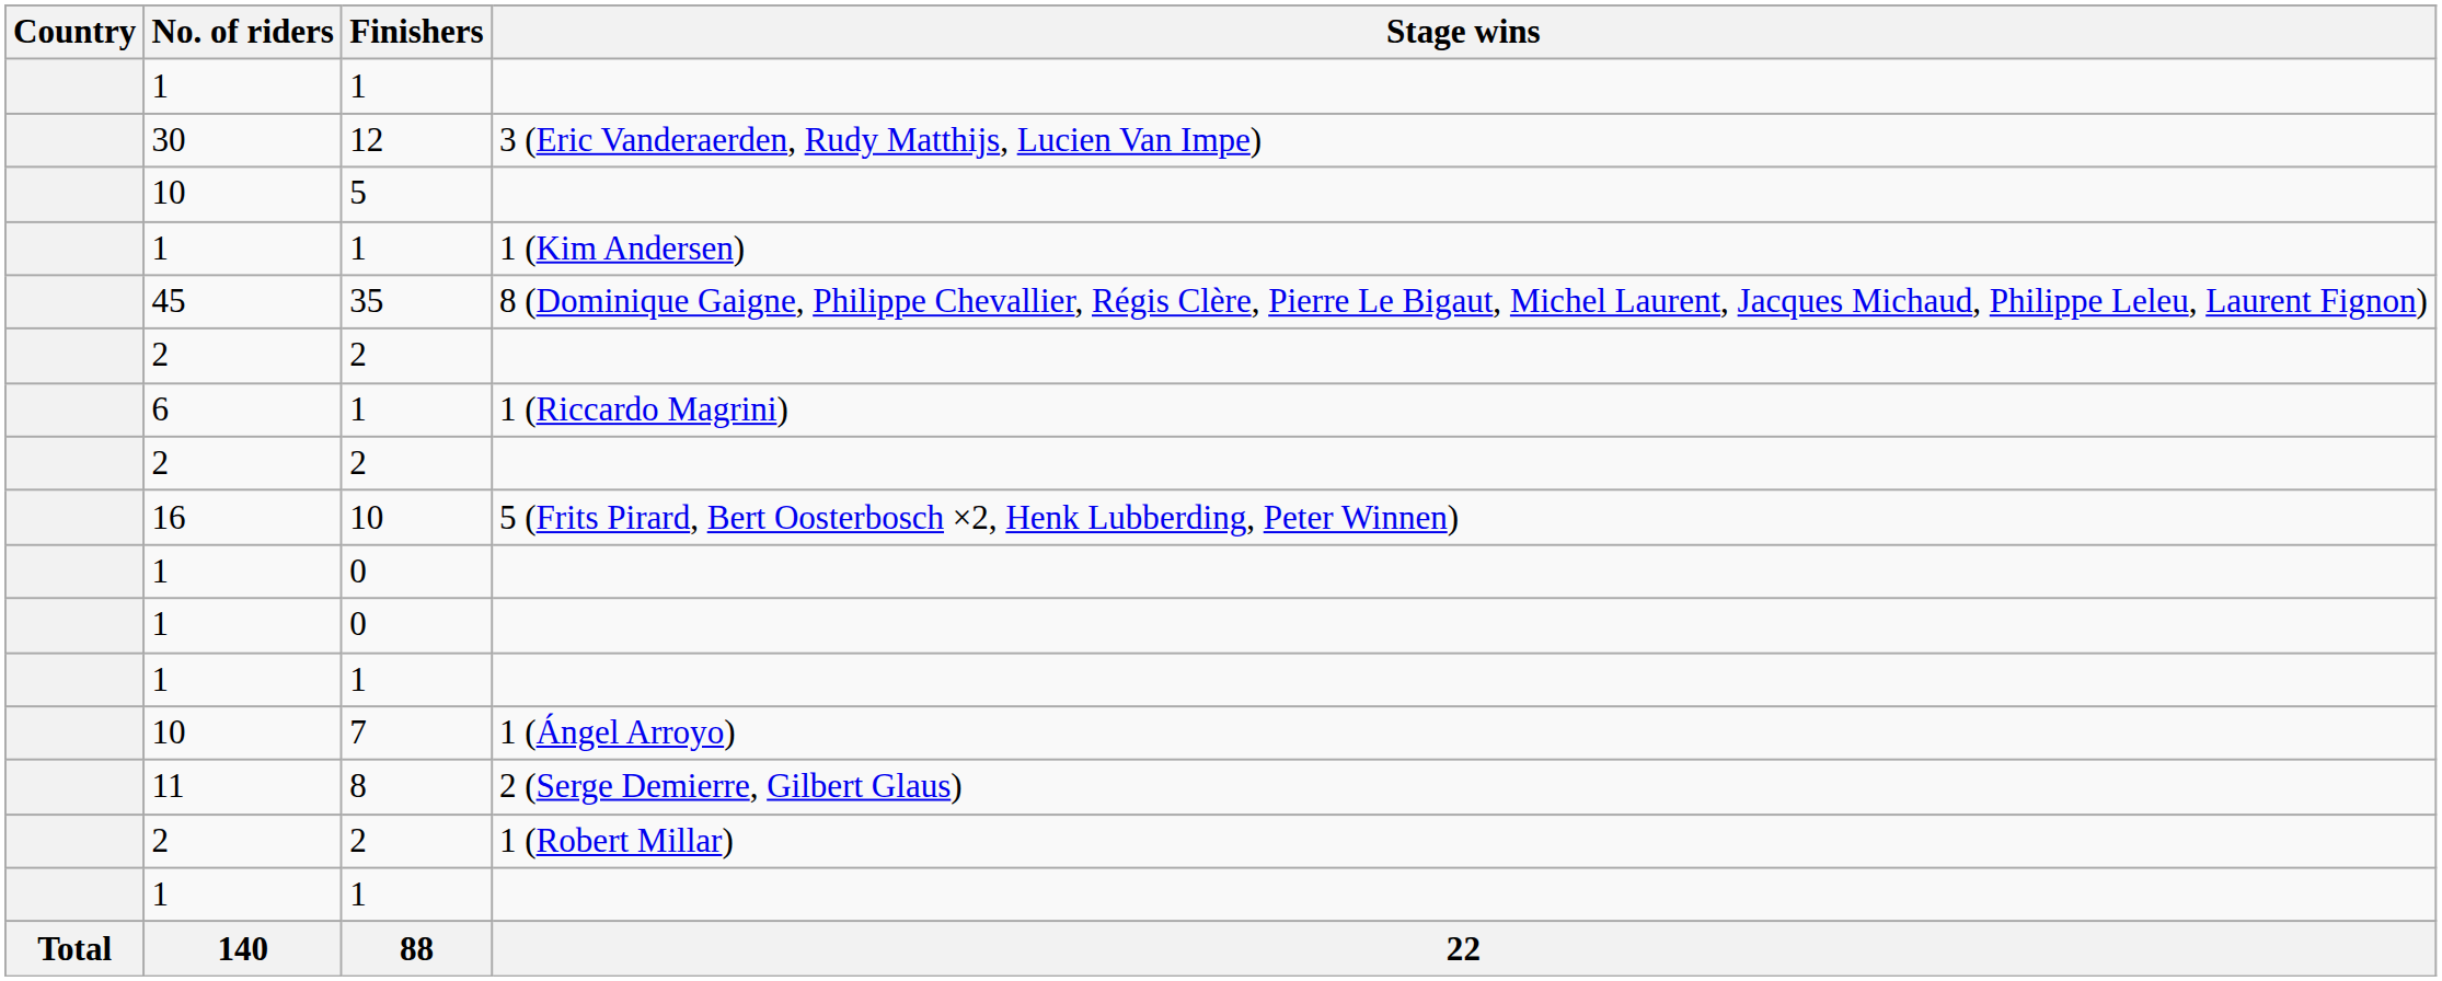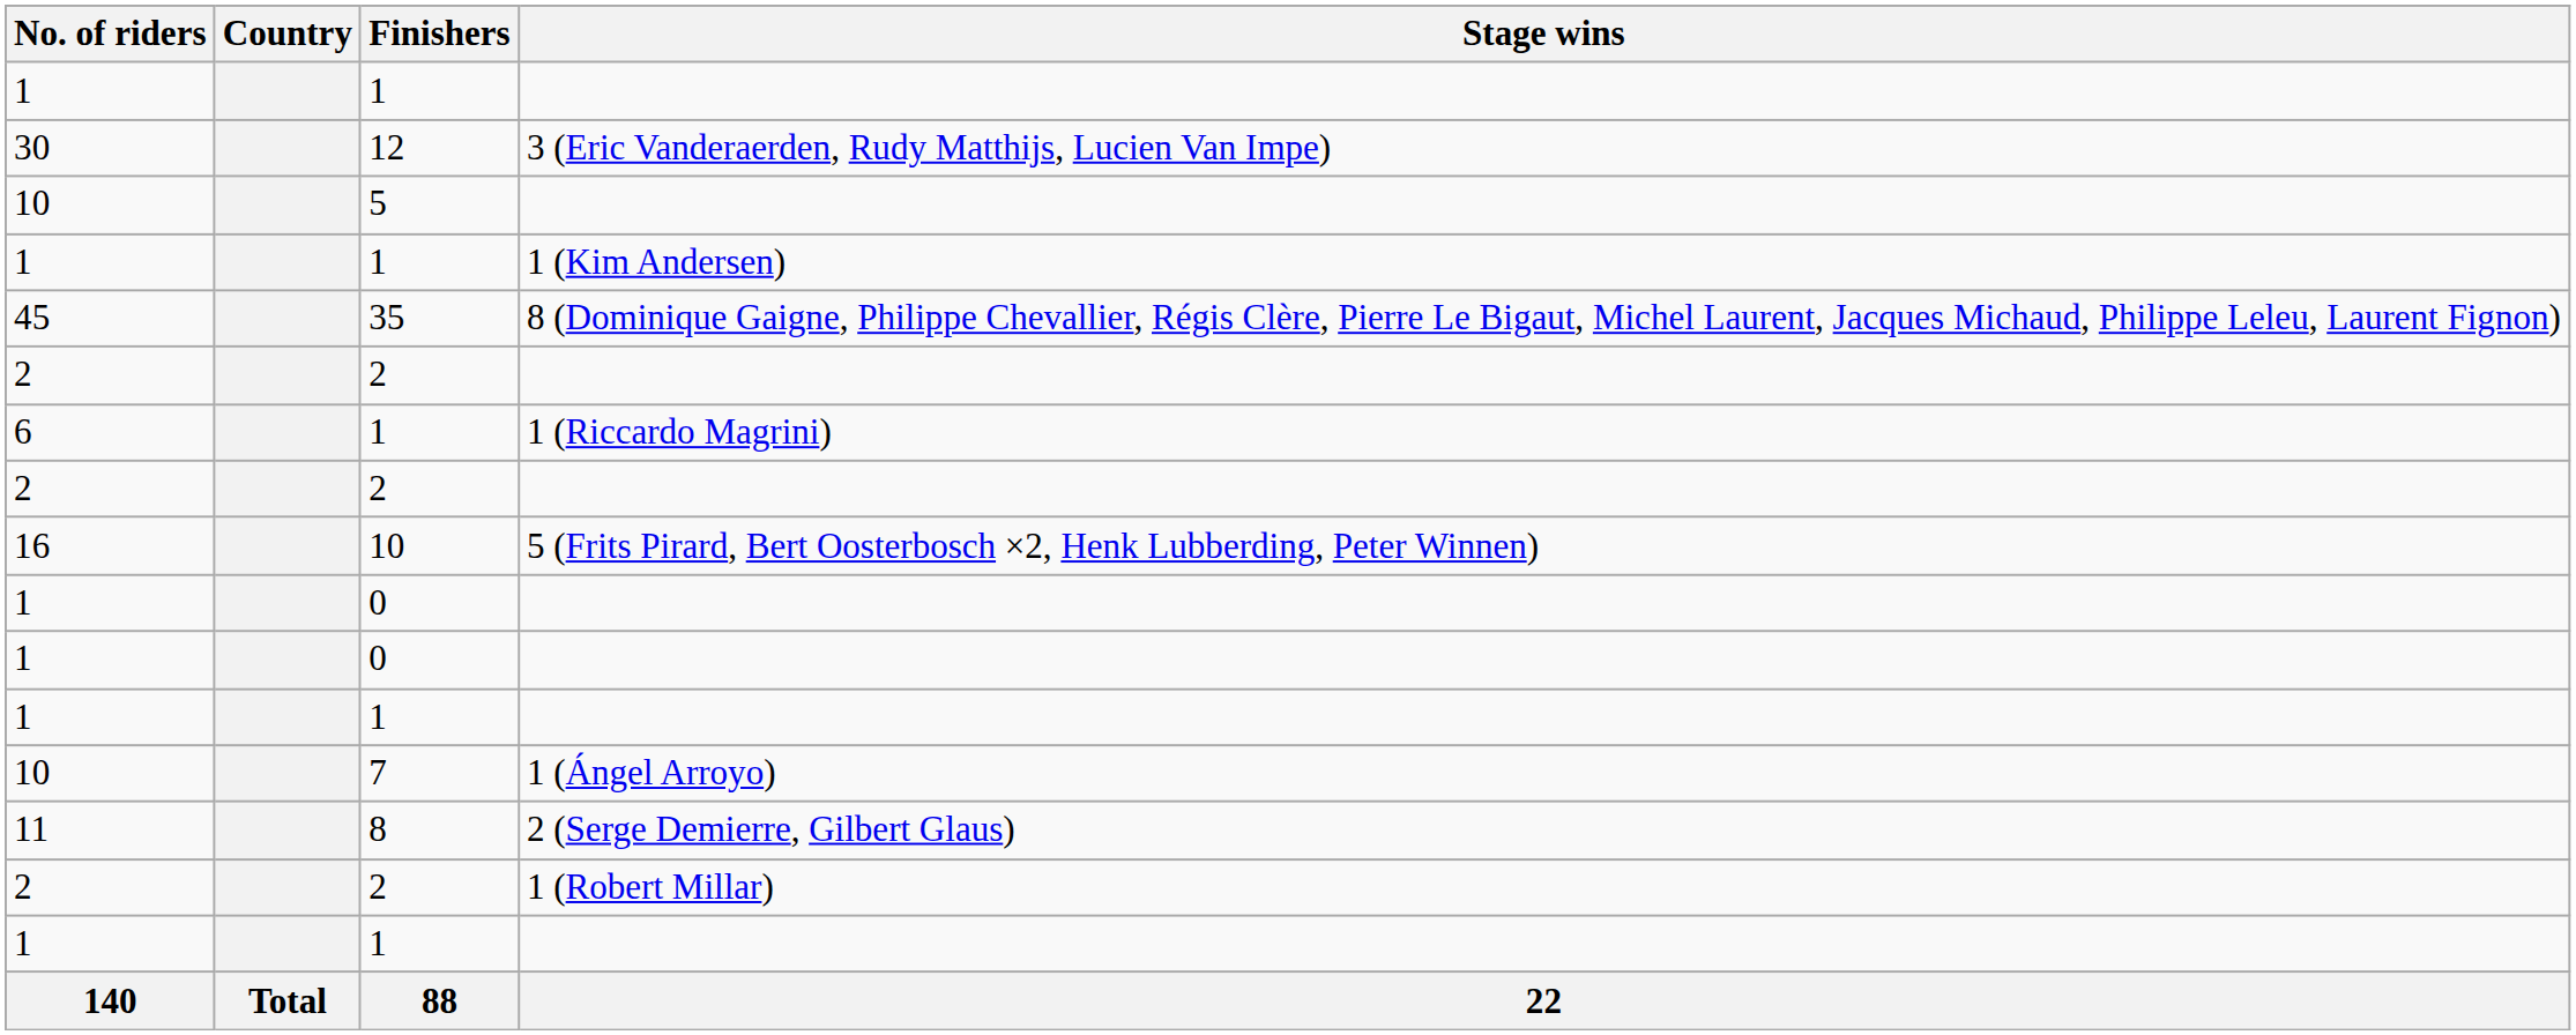 <table class="wikitable plainrowheaders sortable">
 <tr>
+<th scope="col">No. of riders</th>
 <th scope="col">Country</th>
-<th scope="col">No. of riders</th>
 <th scope="col">Finishers</th>
 <th scope="col">Stage wins</th>
 </tr>
 <tr>
+<td>1</td>
 <th scope="row"></th>
-<td>1</td>
 <td>1</td>
 <td></td>
 </tr>
 <tr>
+<td>30</td>
 <th scope="row"></th>
-<td>30</td>
 <td>12</td>
 <td>3 (<a href='#'>Eric Vanderaerden</a>, <a href='#'>Rudy Matthijs</a>, <a href='#'>Lucien Van Impe</a>)</td>
 </tr>
 <tr>
+<td>10</td>
 <th scope="row"></th>
-<td>10</td>
 <td>5</td>
 <td></td>
 </tr>
 <tr>
+<td>1</td>
 <th scope="row"></th>
-<td>1</td>
 <td>1</td>
 <td>1 (<a href='#'>Kim Andersen</a>)</td>
 </tr>
 <tr>
+<td>45</td>
 <th scope="row"></th>
-<td>45</td>
 <td>35</td>
 <td>8 (<a href='#'>Dominique Gaigne</a>, <a href='#'>Philippe Chevallier</a>, <a href='#'>Régis Clère</a>, <a href='#'>Pierre Le Bigaut</a>, <a href='#'>Michel Laurent</a>, <a href='#'>Jacques Michaud</a>, <a href='#'>Philippe Leleu</a>, <a href='#'>Laurent Fignon</a>)</td>
 </tr>
 <tr>
+<td>2</td>
 <th scope="row"></th>
-<td>2</td>
 <td>2</td>
 <td></td>
 </tr>
 <tr>
+<td>6</td>
 <th scope="row"></th>
-<td>6</td>
 <td>1</td>
 <td>1 (<a href='#'>Riccardo Magrini</a>)</td>
 </tr>
 <tr>
+<td>2</td>
 <th scope="row"></th>
-<td>2</td>
 <td>2</td>
 <td></td>
 </tr>
 <tr>
+<td>16</td>
 <th scope="row"></th>
-<td>16</td>
 <td>10</td>
 <td>5 (<a href='#'>Frits Pirard</a>, <a href='#'>Bert Oosterbosch</a> ×2, <a href='#'>Henk Lubberding</a>, <a href='#'>Peter Winnen</a>)</td>
 </tr>
 <tr>
+<td>1</td>
 <th scope="row"></th>
-<td>1</td>
 <td>0</td>
 <td></td>
 </tr>
 <tr>
+<td>1</td>
 <th scope="row"></th>
-<td>1</td>
 <td>0</td>
 <td></td>
 </tr>
 <tr>
+<td>1</td>
 <th scope="row"></th>
-<td>1</td>
 <td>1</td>
 <td></td>
 </tr>
 <tr>
+<td>10</td>
 <th scope="row"></th>
-<td>10</td>
 <td>7</td>
 <td>1 (<a href='#'>Ángel Arroyo</a>)</td>
 </tr>
 <tr>
+<td>11</td>
 <th scope="row"></th>
-<td>11</td>
 <td>8</td>
 <td>2 (<a href='#'>Serge Demierre</a>, <a href='#'>Gilbert Glaus</a>)</td>
 </tr>
 <tr>
+<td>2</td>
 <th scope="row"></th>
-<td>2</td>
 <td>2</td>
 <td>1 (<a href='#'>Robert Millar</a>)</td>
 </tr>
 <tr>
+<td>1</td>
 <th scope="row"></th>
-<td>1</td>
 <td>1</td>
 <td></td>
 </tr>
 <tr>
+<th>140</th>
 <th>Total</th>
-<th>140</th>
 <th>88</th>
 <th>22</th>
 </tr>
 </table>
